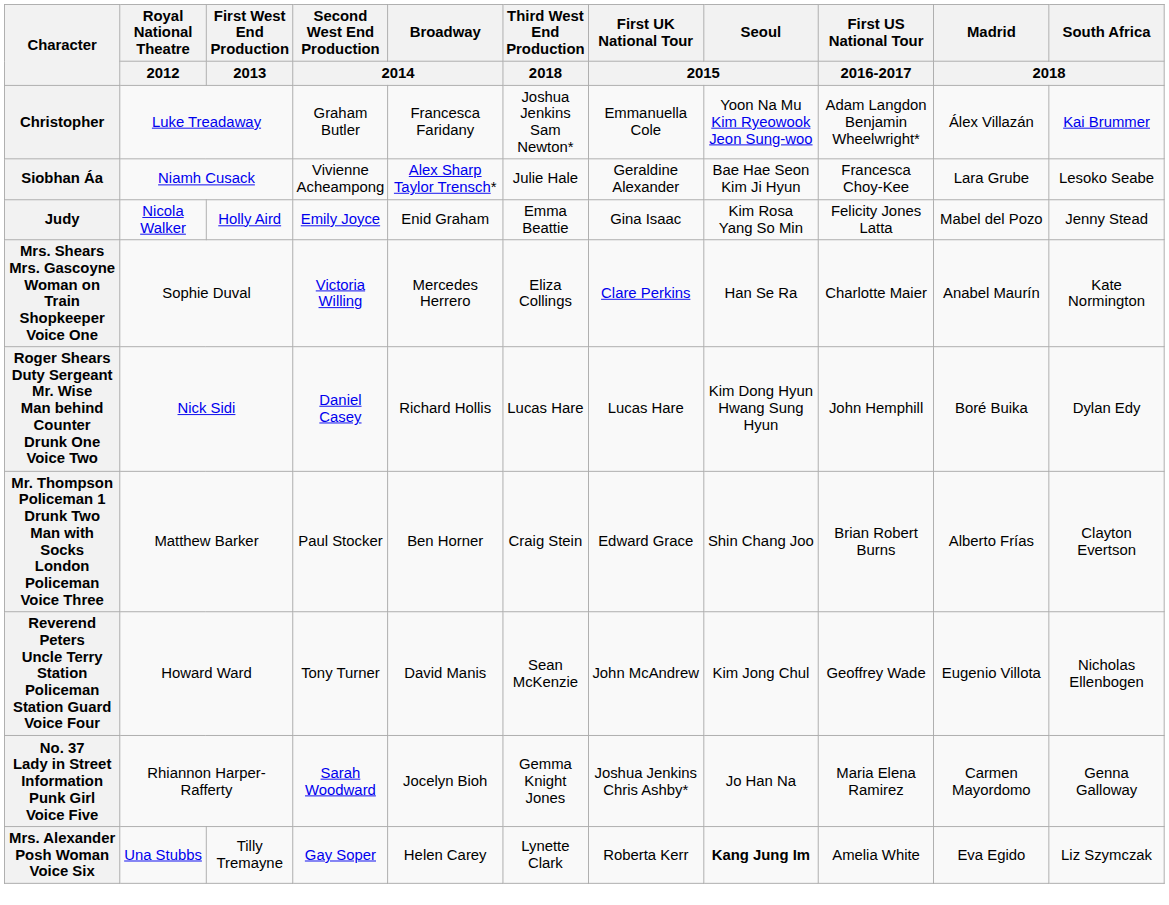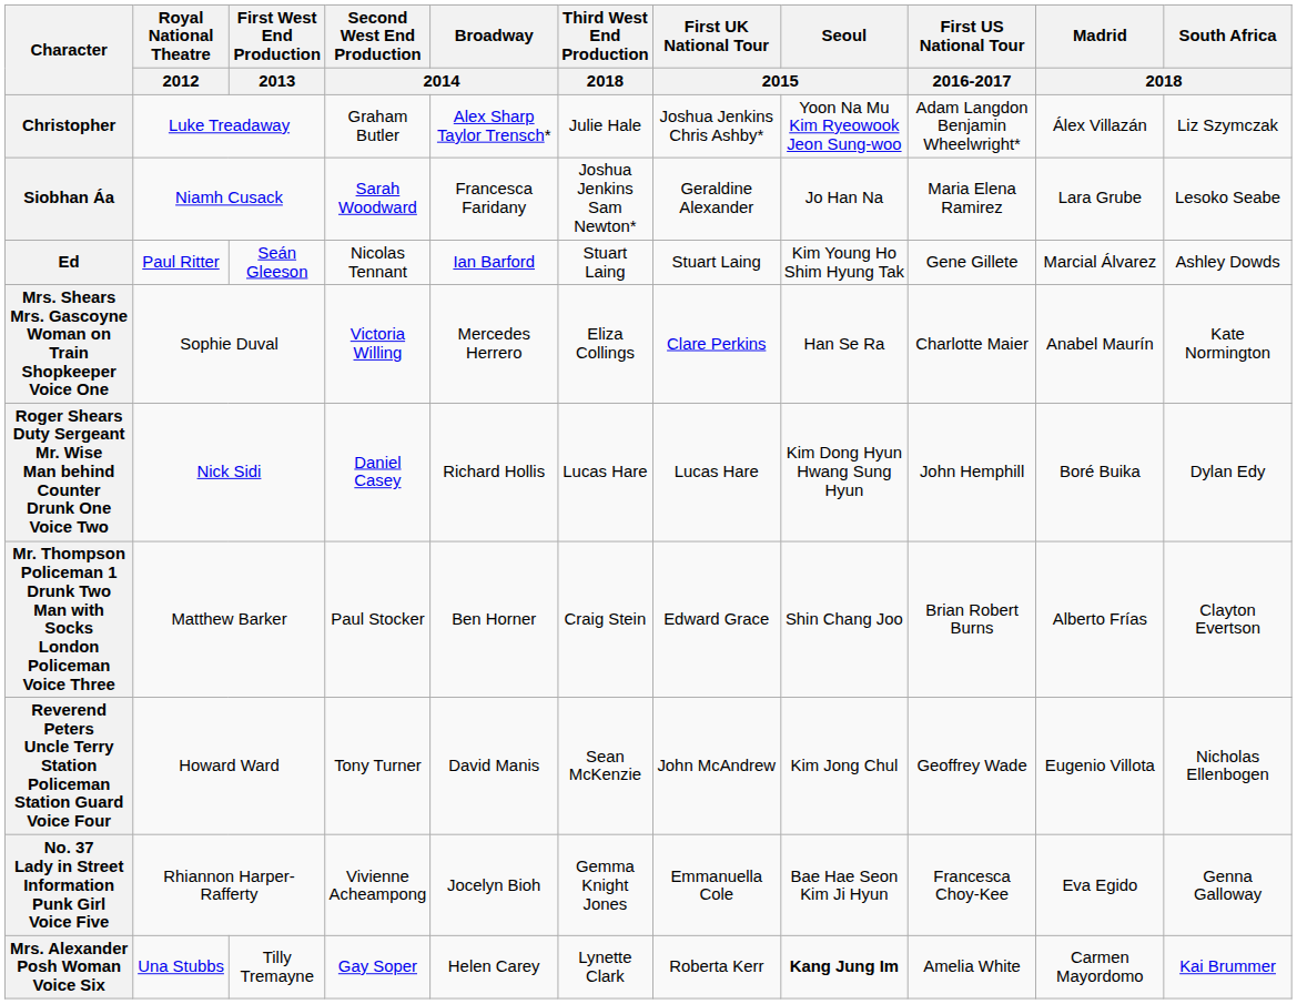 <table class="wikitable sortable">
 <tr>
 <th style="width:10%;" rowspan="2">Character</th>
 <th style="width:7.5%;" class="unsortable">Royal National Theatre</th>
 <th style="width:7.5%;" class="unsortable">First West End Production</th>
 <th>Second West End Production</th>
 <th style="width:10%;" class="unsortable">Broadway</th>
 <th>Third West End Production</th>
 <th style="width:10%;" class="unsortable">First UK National Tour</th>
 <th style="width:10%;" class="unsortable">Seoul</th>
 <th style="width:10%;" class="unsortable">First US National Tour</th>
 <th style="width:10%;" class="unsortable">Madrid</th>
 <th style="width:10%;" class="unsortable">South Africa</th>
 </tr>
 <tr>
 <th>2012</th>
 <th>2013</th>
 <th colspan="2">2014</th>
 <th>2018</th>
 <th colspan="2">2015</th>
 <th>2016-2017</th>
 <th colspan="2">2018</th>
 </tr>
 <tr>
 <th scope="row">Christopher</th>
 <td colspan="2" align="center"><a href='#'>Luke Treadaway</a></td>
 <td align="center">Graham Butler</td>
-<td align="center">Francesca Faridany</td>
-<td align="center">Joshua Jenkins <br> Sam Newton*</td>
-<td align="center">Emmanuella Cole</td>
+<td align="center"><a href='#'>Alex Sharp</a> <br> <a href='#'>Taylor Trensch</a>*</td>
+<td align="center">Julie Hale</td>
+<td align="center">Joshua Jenkins <br> Chris Ashby*</td>
 <td align="center">Yoon Na Mu<br><a href='#'>Kim Ryeowook</a><br><a href='#'>Jeon Sung-woo</a></td>
 <td align="center">Adam Langdon <br> Benjamin Wheelwright*</td>
 <td align="center">Álex Villazán</td>
-<td align="center"><a href='#'>Kai Brummer</a></td>
+<td align="center">Liz Szymczak</td>
 </tr>
 <tr>
 <th scope="row">Siobhan	Áa</th>
 <td align="center" colspan="2"><a href='#'>Niamh Cusack</a></td>
-<td align="center">Vivienne Acheampong</td>
-<td align="center"><a href='#'>Alex Sharp</a> <br> <a href='#'>Taylor Trensch</a>*</td>
-<td align="center">Julie Hale</td>
+<td align="center"><a href='#'>Sarah Woodward</a></td>
+<td align="center">Francesca Faridany</td>
+<td align="center">Joshua Jenkins <br> Sam Newton*</td>
 <td align="center">Geraldine Alexander</td>
-<td align="center">Bae Hae Seon<br>Kim Ji Hyun</td>
-<td align="center">Francesca Choy-Kee</td>
+<td align="center">Jo Han Na</td>
+<td align="center">Maria Elena Ramirez</td>
 <td align="center">Lara Grube</td>
 <td align="center">Lesoko Seabe</td>
 </tr>
 <tr>
-<th scope="row">Judy</th>
-<td align="center"><a href='#'>Nicola Walker</a></td>
-<td align="center"><a href='#'>Holly Aird</a></td>
-<td align="center"><a href='#'>Emily Joyce</a></td>
-<td align="center">Enid Graham</td>
-<td align="center">Emma Beattie</td>
-<td align="center">Gina Isaac</td>
-<td align="center">Kim Rosa<br>Yang So Min</td>
-<td align="center">Felicity Jones Latta</td>
-<td align="center">Mabel del Pozo</td>
-<td align="center">Jenny Stead</td>
+<th scope="row">Ed</th>
+<td align="center"><a href='#'>Paul Ritter</a></td>
+<td align="center"><a href='#'>Seán Gleeson</a></td>
+<td align="center">Nicolas Tennant</td>
+<td align="center"><a href='#'>Ian Barford</a></td>
+<td align="center">Stuart Laing</td>
+<td align="center">Stuart Laing</td>
+<td align="center">Kim Young Ho<br>Shim Hyung Tak</td>
+<td align="center">Gene Gillete</td>
+<td align="center">Marcial Álvarez</td>
+<td align="center">Ashley Dowds</td>
 </tr>
 <tr>
 <th scope="row">Mrs. Shears<br>Mrs. Gascoyne<br>Woman on Train<br>Shopkeeper<br>Voice One</th>
 <td align="center" colspan="2">Sophie Duval</td>
 <td align="center"><a href='#'>Victoria Willing</a></td>
 <td align="center">Mercedes Herrero</td>
 <td align="center">Eliza Collings</td>
 <td align="center"><a href='#'>Clare Perkins</a></td>
 <td align="center">Han Se Ra</td>
 <td align="center">Charlotte Maier</td>
 <td align="center">Anabel Maurín</td>
 <td align="center">Kate Normington</td>
 </tr>
 <tr>
 <th scope="row">Roger Shears<br>Duty Sergeant<br>Mr. Wise<br>Man behind Counter<br>Drunk One<br>Voice Two</th>
 <td align="center" colspan="2"><a href='#'>Nick Sidi</a></td>
 <td align="center"><a href='#'>Daniel Casey</a></td>
 <td align="center">Richard Hollis</td>
 <td align="center">Lucas Hare</td>
 <td align="center">Lucas Hare</td>
 <td align="center">Kim Dong Hyun<br>Hwang Sung Hyun</td>
 <td align="center">John Hemphill</td>
 <td align="center">Boré Buika</td>
 <td align="center">Dylan Edy</td>
 </tr>
 <tr>
 <th scope="row">Mr. Thompson<br>Policeman 1<br>Drunk Two<br>Man with Socks<br>London Policeman<br>Voice Three</th>
 <td align="center" colspan="2">Matthew Barker</td>
 <td align="center">Paul Stocker</td>
 <td align="center">Ben Horner</td>
 <td align="center">Craig Stein</td>
 <td align="center">Edward Grace</td>
 <td align="center">Shin Chang Joo</td>
 <td align="center">Brian Robert Burns</td>
 <td align="center">Alberto Frías</td>
 <td align="center">Clayton Evertson</td>
 </tr>
 <tr>
 <th scope="row">Reverend Peters<br>Uncle Terry<br>Station Policeman<br>Station Guard<br>Voice Four</th>
 <td align="center" colspan="2">Howard Ward</td>
 <td align="center">Tony Turner</td>
 <td align="center">David Manis</td>
 <td align="center">Sean McKenzie</td>
 <td align="center">John McAndrew</td>
 <td align="center">Kim Jong Chul</td>
 <td align="center">Geoffrey Wade</td>
 <td align="center">Eugenio Villota</td>
 <td align="center">Nicholas Ellenbogen</td>
 </tr>
 <tr>
 <th scope="row">No. 37<br>Lady in Street<br>Information<br>Punk Girl<br>Voice Five</th>
 <td align="center"  colspan="2">Rhiannon Harper-Rafferty</td>
-<td align="center"><a href='#'>Sarah Woodward</a></td>
+<td align="center">Vivienne Acheampong</td>
 <td align="center">Jocelyn Bioh</td>
 <td align="center">Gemma Knight Jones</td>
-<td align="center">Joshua Jenkins <br> Chris Ashby*</td>
-<td align="center">Jo Han Na</td>
-<td align="center">Maria Elena Ramirez</td>
-<td align="center">Carmen Mayordomo</td>
+<td align="center">Emmanuella Cole</td>
+<td align="center">Bae Hae Seon<br>Kim Ji Hyun</td>
+<td align="center">Francesca Choy-Kee</td>
+<td align="center">Eva Egido</td>
 <td align="center">Genna Galloway</td>
 </tr>
 <tr>
 <th scope="row">Mrs. Alexander<br>Posh Woman<br>Voice Six</th>
 <td align="center"><a href='#'>Una Stubbs</a></td>
 <td align="center">Tilly Tremayne</td>
 <td align="center"><a href='#'>Gay Soper</a></td>
 <td align="center">Helen Carey</td>
 <td align="center">Lynette Clark</td>
 <td align="center">Roberta Kerr</td>
 <td align="center"><strong>Kang Jung Im</strong></td>
 <td align="center">Amelia White</td>
-<td align="center">Eva Egido</td>
-<td align="center">Liz Szymczak</td>
+<td align="center">Carmen Mayordomo</td>
+<td align="center"><a href='#'>Kai Brummer</a></td>
 </tr>
 </table>
